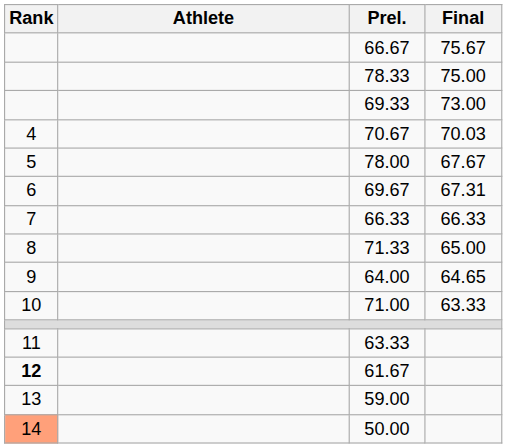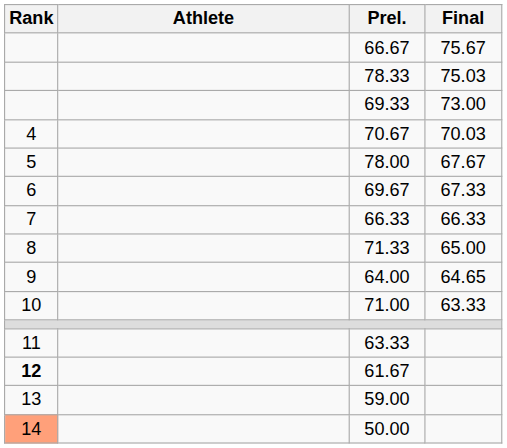 <table class=wikitable style="text-align:center">
 <tr>
 <th width=40>Rank</th>
 <th width=250>Athlete</th>
 <th width=60>Prel.</th>
 <th width=60>Final</th>
 </tr>
 <tr>
 <td></td>
 <td align=left></td>
 <td>66.67</td>
 <td>75.67</td>
 </tr>
 <tr>
 <td></td>
 <td align=left></td>
 <td>78.33</td>
-<td>75.00</td>
+<td>75.03</td>
 </tr>
 <tr>
 <td></td>
 <td align=left></td>
 <td>69.33</td>
 <td>73.00</td>
 </tr>
 <tr>
 <td>4</td>
 <td align=left></td>
 <td>70.67</td>
 <td>70.03</td>
 </tr>
 <tr>
 <td>5</td>
 <td align=left></td>
 <td>78.00</td>
 <td>67.67</td>
 </tr>
 <tr>
 <td>6</td>
 <td align=left></td>
 <td>69.67</td>
-<td>67.31</td>
+<td>67.33</td>
 </tr>
 <tr>
 <td>7</td>
 <td align=left></td>
 <td>66.33</td>
 <td>66.33</td>
 </tr>
 <tr>
 <td>8</td>
 <td align=left></td>
 <td>71.33</td>
 <td>65.00</td>
 </tr>
 <tr>
 <td>9</td>
 <td align=left></td>
 <td>64.00</td>
 <td>64.65</td>
 </tr>
 <tr>
 <td>10</td>
 <td align=left></td>
 <td>71.00</td>
 <td>63.33</td>
 </tr>
 <tr bgcolor=#DDDDDD>
 <td colspan=4></td>
 </tr>
 <tr>
 <td>11</td>
 <td align=left></td>
 <td>63.33</td>
 <td></td>
 </tr>
 <tr>
 <td><strong>12</strong></td>
 <td align=left></td>
 <td>61.67</td>
 <td></td>
 </tr>
 <tr>
 <td>13</td>
 <td align=left></td>
 <td>59.00</td>
 <td></td>
 </tr>
 <tr>
 <td style="background: lightsalmon;">14</td>
 <td align=left></td>
 <td>50.00</td>
 <td></td>
 </tr>
 </table>
